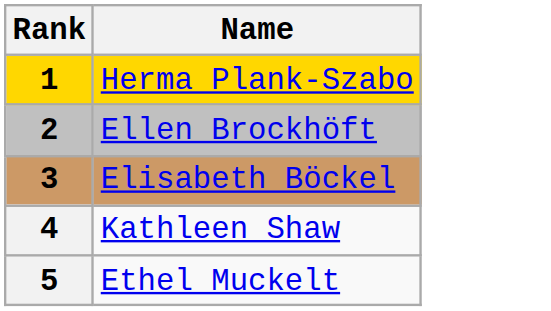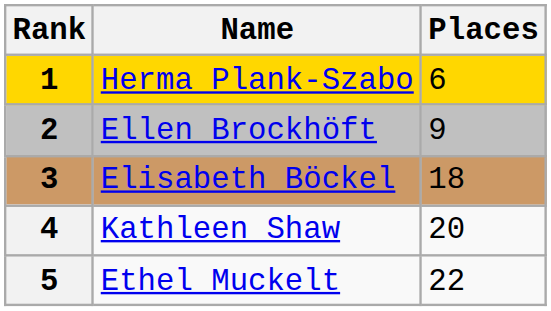 <table class="wikitable">
 <tr>
 <th>Rank</th>
 <th>Name</th>
+<th>Places</th>
 </tr>
 <tr bgcolor=gold>
 <td align=center><strong>1</strong></td>
 <td> <a href='#'>Herma Plank-Szabo</a></td>
+<td>6</td>
 </tr>
 <tr bgcolor=silver>
 <td align=center><strong>2</strong></td>
 <td> <a href='#'>Ellen Brockhöft</a></td>
+<td>9</td>
 </tr>
 <tr bgcolor=cc9966>
 <td align=center><strong>3</strong></td>
 <td> <a href='#'>Elisabeth Böckel</a></td>
+<td>18</td>
 </tr>
 <tr>
 <th>4</th>
 <td> <a href='#'>Kathleen Shaw</a></td>
+<td>20</td>
 </tr>
 <tr>
 <th>5</th>
 <td> <a href='#'>Ethel Muckelt</a></td>
+<td>22</td>
 </tr>
 </table>
